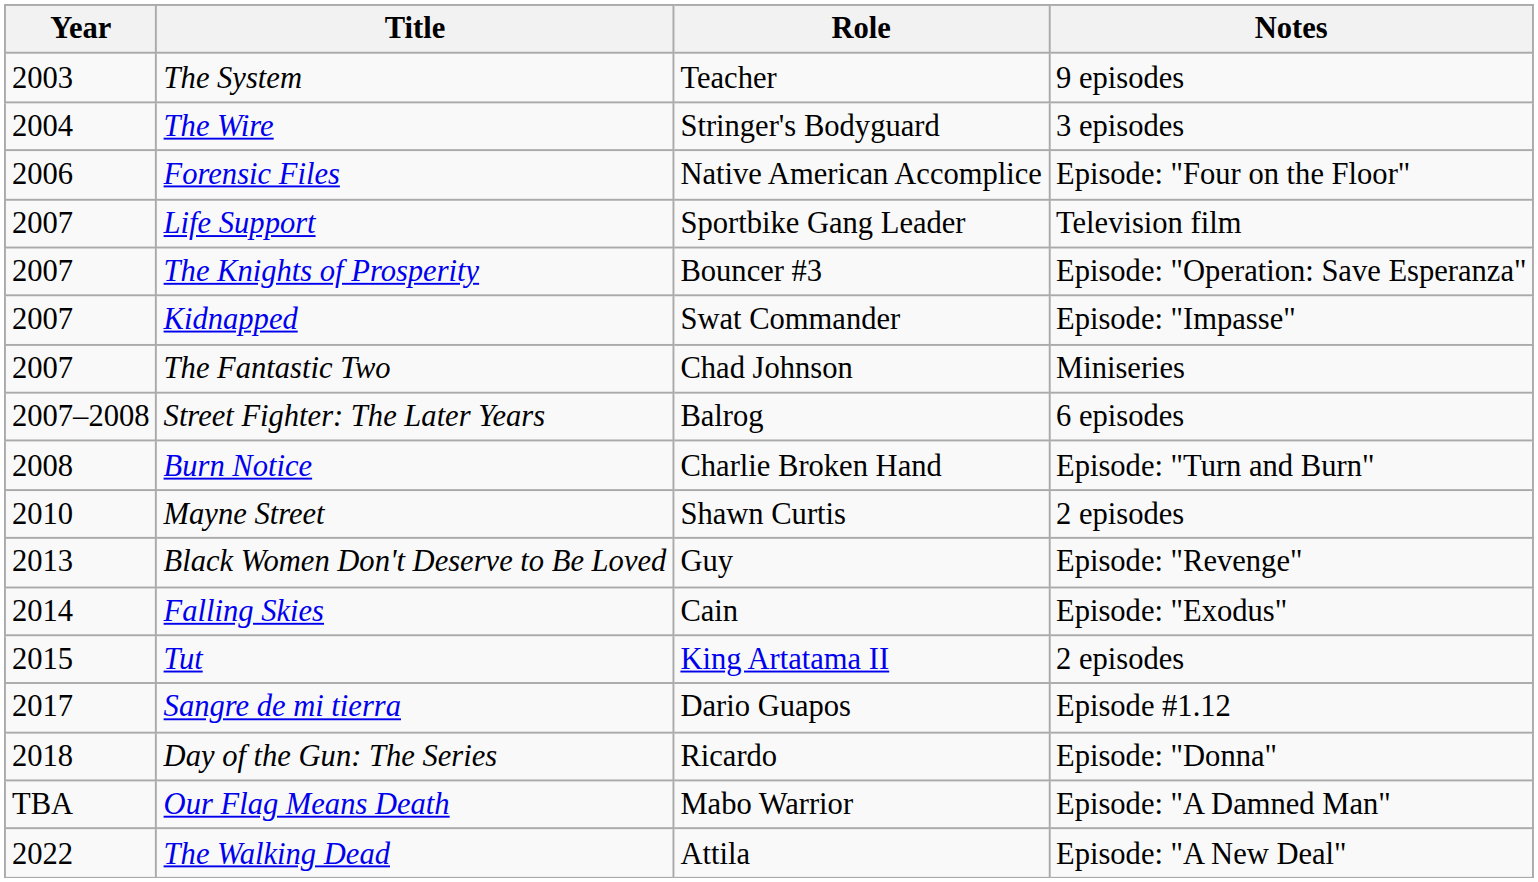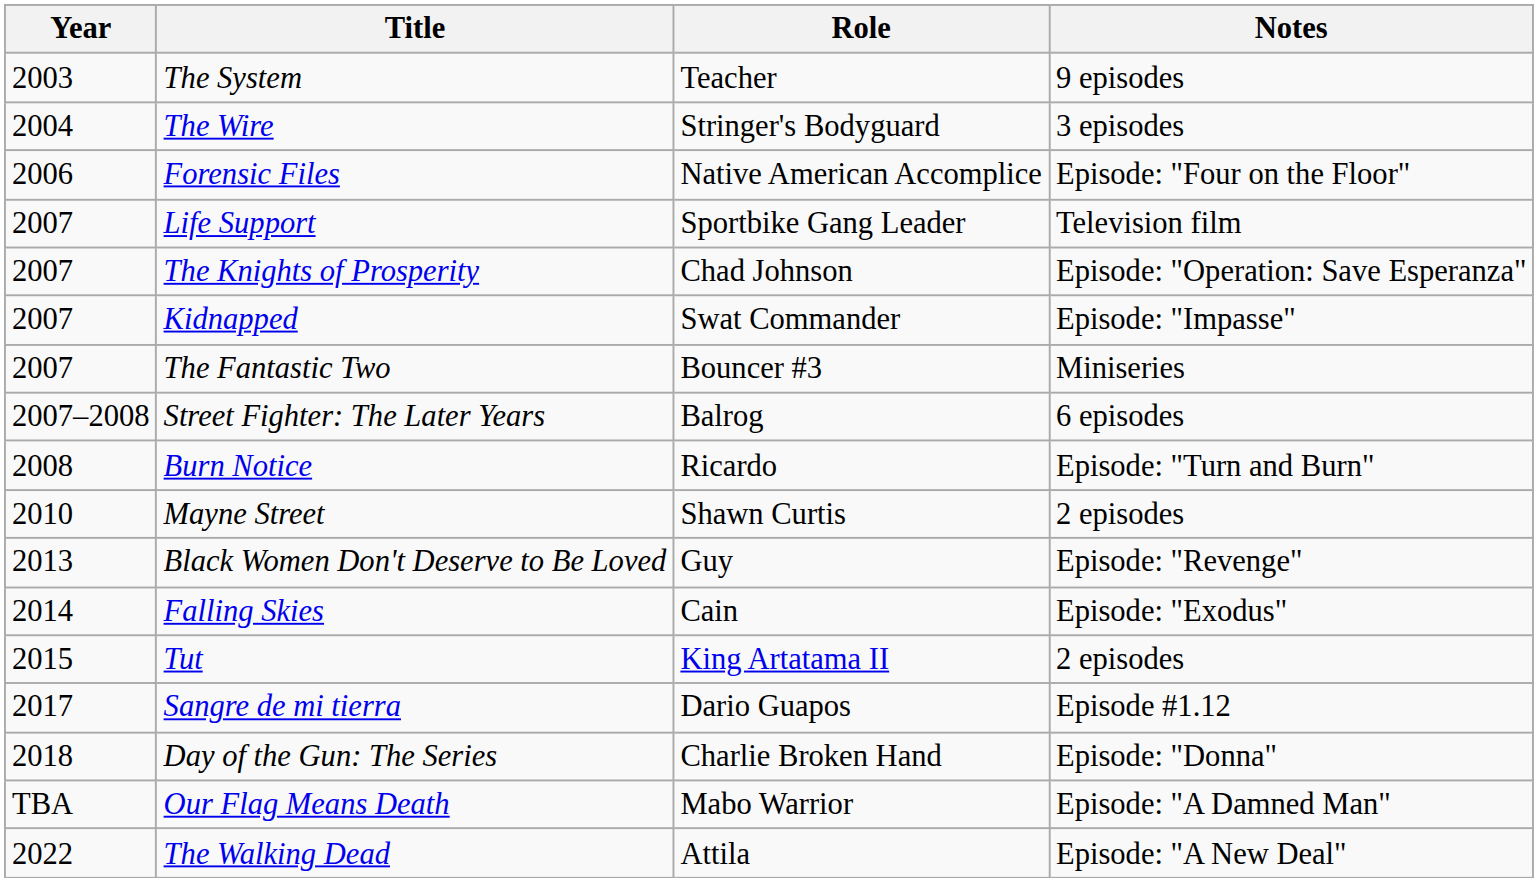 <table class="wikitable sortable">
 <tr>
 <th>Year</th>
 <th>Title</th>
 <th>Role</th>
 <th>Notes</th>
 </tr>
 <tr>
 <td>2003</td>
 <td><em>The System</em></td>
 <td>Teacher</td>
 <td>9 episodes</td>
 </tr>
 <tr>
 <td>2004</td>
 <td><em><a href='#'>The Wire</a></em></td>
 <td>Stringer's Bodyguard</td>
 <td>3 episodes</td>
 </tr>
 <tr>
 <td>2006</td>
 <td><em><a href='#'>Forensic Files</a></em></td>
 <td>Native American Accomplice</td>
 <td>Episode: "Four on the Floor"</td>
 </tr>
 <tr>
 <td>2007</td>
 <td><a href='#'><em>Life Support</em></a></td>
 <td>Sportbike Gang Leader</td>
 <td>Television film</td>
 </tr>
 <tr>
 <td>2007</td>
 <td><em><a href='#'>The Knights of Prosperity</a></em></td>
-<td>Bouncer #3</td>
+<td>Chad Johnson</td>
 <td>Episode: "Operation: Save Esperanza"</td>
 </tr>
 <tr>
 <td>2007</td>
 <td><a href='#'><em>Kidnapped</em></a></td>
 <td>Swat Commander</td>
 <td>Episode: "Impasse"</td>
 </tr>
 <tr>
 <td>2007</td>
 <td><em>The Fantastic Two</em></td>
-<td>Chad Johnson</td>
+<td>Bouncer #3</td>
 <td>Miniseries</td>
 </tr>
 <tr>
 <td>2007–2008</td>
 <td><em>Street Fighter: The Later Years</em></td>
 <td>Balrog</td>
 <td>6 episodes</td>
 </tr>
 <tr>
 <td>2008</td>
 <td><em><a href='#'>Burn Notice</a></em></td>
-<td>Charlie Broken Hand</td>
+<td>Ricardo</td>
 <td>Episode: "Turn and Burn"</td>
 </tr>
 <tr>
 <td>2010</td>
 <td><em>Mayne Street</em></td>
 <td>Shawn Curtis</td>
 <td>2 episodes</td>
 </tr>
 <tr>
 <td>2013</td>
 <td><em>Black Women Don't Deserve to Be Loved</em></td>
 <td>Guy</td>
 <td>Episode: "Revenge"</td>
 </tr>
 <tr>
 <td>2014</td>
 <td><em><a href='#'>Falling Skies</a></em></td>
 <td>Cain</td>
 <td>Episode: "Exodus"</td>
 </tr>
 <tr>
 <td>2015</td>
 <td><a href='#'><em>Tut</em></a></td>
 <td><a href='#'>King Artatama II</a></td>
 <td>2 episodes</td>
 </tr>
 <tr>
 <td>2017</td>
 <td><em><a href='#'>Sangre de mi tierra</a></em></td>
 <td>Dario Guapos</td>
 <td>Episode #1.12</td>
 </tr>
 <tr>
 <td>2018</td>
 <td><em>Day of the Gun: The Series</em></td>
-<td>Ricardo</td>
+<td>Charlie Broken Hand</td>
 <td>Episode: "Donna"</td>
 </tr>
 <tr>
 <td>TBA</td>
 <td><em><a href='#'>Our Flag Means Death</a></em></td>
 <td>Mabo Warrior</td>
 <td>Episode: "A Damned Man"</td>
 </tr>
 <tr>
 <td>2022</td>
 <td><em><a href='#'>The Walking Dead</a></em></td>
 <td>Attila</td>
 <td>Episode: "A New Deal"</td>
 </tr>
 </table>
